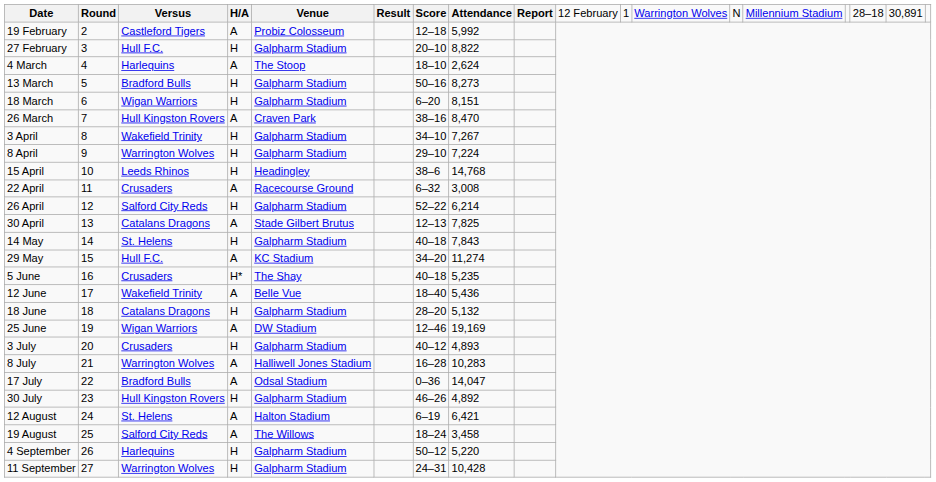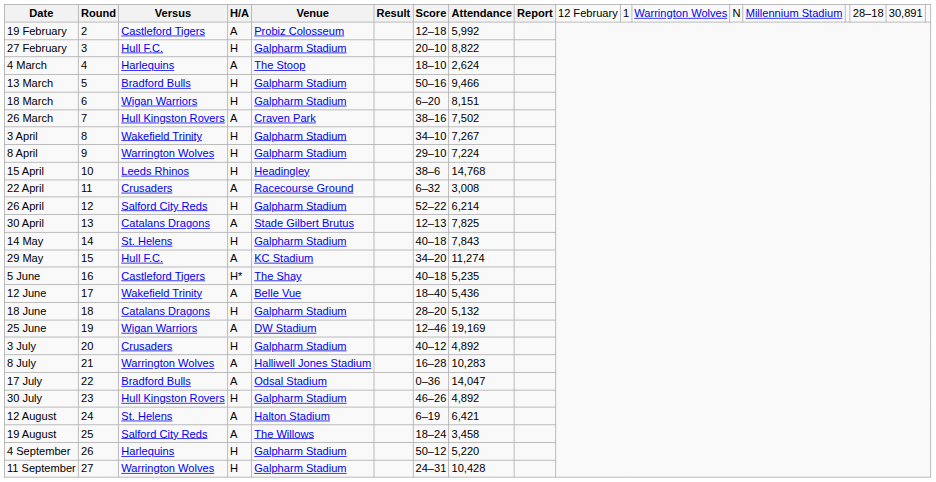 <table class="wikitable defaultleft col2center col4center col7center col8right" style="font-size:90%;">
 <tr>
 <th>Date</th>
 <th>Round</th>
 <th>Versus</th>
 <th>H/A</th>
 <th>Venue</th>
 <th>Result</th>
 <th>Score</th>
 <th>Attendance</th>
 <th>Report</th>
 <td>12 February</td>
 <td>1</td>
 <td> <a href='#'>Warrington Wolves</a></td>
 <td>N</td>
 <td><a href='#'>Millennium Stadium</a></td>
 <td></td>
 <td>28–18</td>
 <td>30,891</td>
 <td></td>
 </tr>
 <tr>
 <td>19 February</td>
 <td>2</td>
 <td> <a href='#'>Castleford Tigers</a></td>
 <td>A</td>
 <td><a href='#'>Probiz Colosseum</a></td>
 <td></td>
 <td>12–18</td>
 <td>5,992</td>
 <td></td>
 </tr>
 <tr>
 <td>27 February</td>
 <td>3</td>
 <td> <a href='#'>Hull F.C.</a></td>
 <td>H</td>
 <td><a href='#'>Galpharm Stadium</a></td>
 <td></td>
 <td>20–10</td>
 <td>8,822</td>
 <td></td>
 </tr>
 <tr>
 <td>4 March</td>
 <td>4</td>
 <td> <a href='#'>Harlequins</a></td>
 <td>A</td>
 <td><a href='#'>The Stoop</a></td>
 <td></td>
 <td>18–10</td>
 <td>2,624</td>
 <td></td>
 </tr>
 <tr>
 <td>13 March</td>
 <td>5</td>
 <td> <a href='#'>Bradford Bulls</a></td>
 <td>H</td>
 <td><a href='#'>Galpharm Stadium</a></td>
 <td></td>
 <td>50–16</td>
-<td>8,273</td>
+<td>9,466</td>
 <td></td>
 </tr>
 <tr>
 <td>18 March</td>
 <td>6</td>
 <td> <a href='#'>Wigan Warriors</a></td>
 <td>H</td>
 <td><a href='#'>Galpharm Stadium</a></td>
 <td></td>
 <td>6–20</td>
 <td>8,151</td>
 <td></td>
 </tr>
 <tr>
 <td>26 March</td>
 <td>7</td>
 <td> <a href='#'>Hull Kingston Rovers</a></td>
 <td>A</td>
 <td><a href='#'>Craven Park</a></td>
 <td></td>
 <td>38–16</td>
-<td>8,470</td>
+<td>7,502</td>
 <td></td>
 </tr>
 <tr>
 <td>3 April</td>
 <td>8</td>
 <td> <a href='#'>Wakefield Trinity</a></td>
 <td>H</td>
 <td><a href='#'>Galpharm Stadium</a></td>
 <td></td>
 <td>34–10</td>
 <td>7,267</td>
 <td></td>
 </tr>
 <tr>
 <td>8 April</td>
 <td>9</td>
 <td> <a href='#'>Warrington Wolves</a></td>
 <td>H</td>
 <td><a href='#'>Galpharm Stadium</a></td>
 <td></td>
 <td>29–10</td>
 <td>7,224</td>
 <td></td>
 </tr>
 <tr>
 <td>15 April</td>
 <td>10</td>
 <td> <a href='#'>Leeds Rhinos</a></td>
 <td>H</td>
 <td><a href='#'>Headingley</a></td>
 <td></td>
 <td>38–6</td>
 <td>14,768</td>
 <td></td>
 </tr>
 <tr>
 <td>22 April</td>
 <td>11</td>
 <td> <a href='#'>Crusaders</a></td>
 <td>A</td>
 <td><a href='#'>Racecourse Ground</a></td>
 <td></td>
 <td>6–32</td>
 <td>3,008</td>
 <td></td>
 </tr>
 <tr>
 <td>26 April</td>
 <td>12</td>
 <td> <a href='#'>Salford City Reds</a></td>
 <td>H</td>
 <td><a href='#'>Galpharm Stadium</a></td>
 <td></td>
 <td>52–22</td>
 <td>6,214</td>
 <td></td>
 </tr>
 <tr>
 <td>30 April</td>
 <td>13</td>
 <td> <a href='#'>Catalans Dragons</a></td>
 <td>A</td>
 <td><a href='#'>Stade Gilbert Brutus</a></td>
 <td></td>
 <td>12–13</td>
 <td>7,825</td>
 <td></td>
 </tr>
 <tr>
 <td>14 May</td>
 <td>14</td>
 <td> <a href='#'>St. Helens</a></td>
 <td>H</td>
 <td><a href='#'>Galpharm Stadium</a></td>
 <td></td>
 <td>40–18</td>
 <td>7,843</td>
 <td></td>
 </tr>
 <tr>
 <td>29 May</td>
 <td>15</td>
 <td> <a href='#'>Hull F.C.</a></td>
 <td>A</td>
 <td><a href='#'>KC Stadium</a></td>
 <td></td>
 <td>34–20</td>
 <td>11,274</td>
 <td></td>
 </tr>
 <tr>
 <td>5 June</td>
 <td>16</td>
-<td> <a href='#'>Crusaders</a></td>
+<td> <a href='#'>Castleford Tigers</a></td>
 <td>H*</td>
 <td><a href='#'>The Shay</a></td>
 <td></td>
 <td>40–18</td>
 <td>5,235</td>
 <td></td>
 </tr>
 <tr>
 <td>12 June</td>
 <td>17</td>
 <td> <a href='#'>Wakefield Trinity</a></td>
 <td>A</td>
 <td><a href='#'>Belle Vue</a></td>
 <td></td>
 <td>18–40</td>
 <td>5,436</td>
 <td></td>
 </tr>
 <tr>
 <td>18 June</td>
 <td>18</td>
 <td> <a href='#'>Catalans Dragons</a></td>
 <td>H</td>
 <td><a href='#'>Galpharm Stadium</a></td>
 <td></td>
 <td>28–20</td>
 <td>5,132</td>
 <td></td>
 </tr>
 <tr>
 <td>25 June</td>
 <td>19</td>
 <td> <a href='#'>Wigan Warriors</a></td>
 <td>A</td>
 <td><a href='#'>DW Stadium</a></td>
 <td></td>
 <td>12–46</td>
 <td>19,169</td>
 <td></td>
 </tr>
 <tr>
 <td>3 July</td>
 <td>20</td>
 <td> <a href='#'>Crusaders</a></td>
 <td>H</td>
 <td><a href='#'>Galpharm Stadium</a></td>
 <td></td>
 <td>40–12</td>
-<td>4,893</td>
+<td>4,892</td>
 <td></td>
 </tr>
 <tr>
 <td>8 July</td>
 <td>21</td>
 <td> <a href='#'>Warrington Wolves</a></td>
 <td>A</td>
 <td><a href='#'>Halliwell Jones Stadium</a></td>
 <td></td>
 <td>16–28</td>
 <td>10,283</td>
 <td></td>
 </tr>
 <tr>
 <td>17 July</td>
 <td>22</td>
 <td> <a href='#'>Bradford Bulls</a></td>
 <td>A</td>
 <td><a href='#'>Odsal Stadium</a></td>
 <td></td>
 <td>0–36</td>
 <td>14,047</td>
 <td></td>
 </tr>
 <tr>
 <td>30 July</td>
 <td>23</td>
 <td> <a href='#'>Hull Kingston Rovers</a></td>
 <td>H</td>
 <td><a href='#'>Galpharm Stadium</a></td>
 <td></td>
 <td>46–26</td>
 <td>4,892</td>
 <td></td>
 </tr>
 <tr>
 <td>12 August</td>
 <td>24</td>
 <td> <a href='#'>St. Helens</a></td>
 <td>A</td>
 <td><a href='#'>Halton Stadium</a></td>
 <td></td>
 <td>6–19</td>
 <td>6,421</td>
 <td></td>
 </tr>
 <tr>
 <td>19 August</td>
 <td>25</td>
 <td> <a href='#'>Salford City Reds</a></td>
 <td>A</td>
 <td><a href='#'>The Willows</a></td>
 <td></td>
 <td>18–24</td>
 <td>3,458</td>
 <td></td>
 </tr>
 <tr>
 <td>4 September</td>
 <td>26</td>
 <td> <a href='#'>Harlequins</a></td>
 <td>H</td>
 <td><a href='#'>Galpharm Stadium</a></td>
 <td></td>
 <td>50–12</td>
 <td>5,220</td>
 <td></td>
 </tr>
 <tr>
 <td>11 September</td>
 <td>27</td>
 <td> <a href='#'>Warrington Wolves</a></td>
 <td>H</td>
 <td><a href='#'>Galpharm Stadium</a></td>
 <td></td>
 <td>24–31</td>
 <td>10,428</td>
 <td></td>
 </tr>
 </table>
